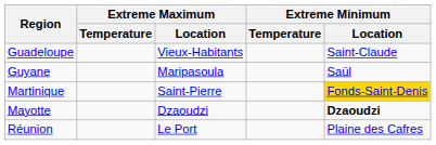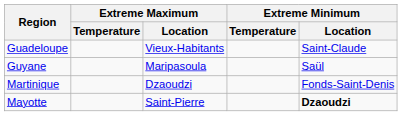 <table class="wikitable sortable" border="1">
 <tr>
 <th rowspan="2">Region</th>
 <th colspan="2">Extreme Maximum</th>
 <th colspan="2">Extreme Minimum</th>
 </tr>
 <tr>
 <th>Temperature</th>
 <th>Location</th>
 <th>Temperature</th>
 <th>Location</th>
 </tr>
 <tr>
 <td><a href='#'>Guadeloupe</a></td>
 <td></td>
 <td><a href='#'>Vieux-Habitants</a></td>
 <td></td>
 <td><a href='#'>Saint-Claude</a></td>
 </tr>
 <tr>
 <td><a href='#'>Guyane</a></td>
 <td></td>
 <td><a href='#'>Maripasoula</a></td>
 <td></td>
 <td><a href='#'>Saül</a></td>
 </tr>
 <tr>
 <td><a href='#'>Martinique</a></td>
 <td></td>
-<td><a href='#'>Saint-Pierre</a></td>
+<td><a href='#'>Dzaoudzi</a></td>
 <td></td>
-<td style="background: gold;"><a href='#'>Fonds-Saint-Denis</a></td>
+<td><a href='#'>Fonds-Saint-Denis</a></td>
 </tr>
 <tr>
 <td><a href='#'>Mayotte</a></td>
 <td></td>
-<td><a href='#'>Dzaoudzi</a></td>
+<td><a href='#'>Saint-Pierre</a></td>
 <td></td>
 <td><strong>Dzaoudzi</strong></td>
 </tr>
-<tr>
-<td><a href='#'>Réunion</a></td>
-<td></td>
-<td><a href='#'>Le Port</a></td>
-<td></td>
-<td><a href='#'>Plaine des Cafres</a></td>
-</tr>
 </table>
